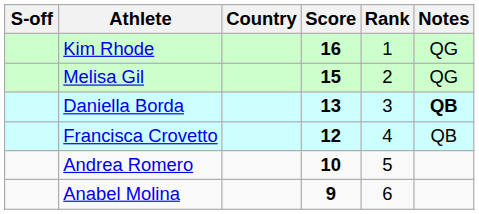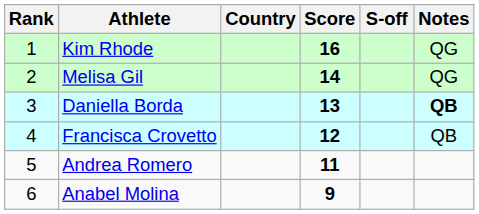 <table class="wikitable sortable" style="text-align:center">
 <tr>
-<th width=40>S-off</th>
+<th>Rank</th>
 <th>Athlete</th>
 <th>Country</th>
 <th>Score</th>
-<th>Rank</th>
+<th width=40>S-off</th>
 <th class="unsortable">Notes</th>
 </tr>
 <tr bgcolor=ccffcc>
-<td></td>
+<td>1</td>
 <td align=left><a href='#'>Kim Rhode</a></td>
 <td align=left></td>
 <td><strong>16</strong></td>
-<td>1</td>
+<td></td>
 <td>QG</td>
 </tr>
 <tr bgcolor=ccffcc>
-<td></td>
+<td>2</td>
 <td align=left><a href='#'>Melisa Gil</a></td>
 <td align=left></td>
-<td><strong>15</strong></td>
-<td>2</td>
+<td><strong>14</strong></td>
+<td></td>
 <td>QG</td>
 </tr>
 <tr bgcolor=ccffff>
-<td></td>
+<td>3</td>
 <td align=left><a href='#'>Daniella Borda</a></td>
 <td align=left></td>
 <td><strong>13</strong></td>
-<td>3</td>
+<td></td>
 <td><strong>QB</strong></td>
 </tr>
 <tr bgcolor=ccffff>
-<td></td>
+<td>4</td>
 <td align=left><a href='#'>Francisca Crovetto</a></td>
 <td align=left></td>
 <td><strong>12</strong></td>
-<td>4</td>
+<td></td>
 <td>QB</td>
 </tr>
 <tr>
-<td></td>
+<td>5</td>
 <td align=left><a href='#'>Andrea Romero</a></td>
 <td align=left></td>
-<td><strong>10</strong></td>
-<td>5</td>
+<td><strong>11</strong></td>
+<td></td>
 <td></td>
 </tr>
 <tr>
-<td></td>
+<td>6</td>
 <td align=left><a href='#'>Anabel Molina</a></td>
 <td align=left></td>
 <td><strong>9</strong></td>
-<td>6</td>
+<td></td>
 <td></td>
 </tr>
 </table>
